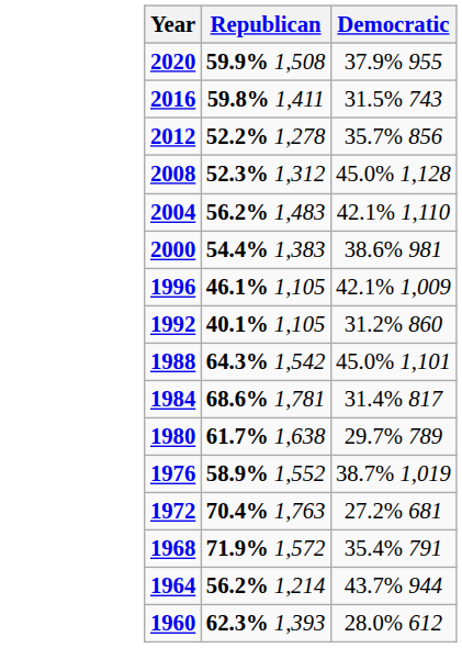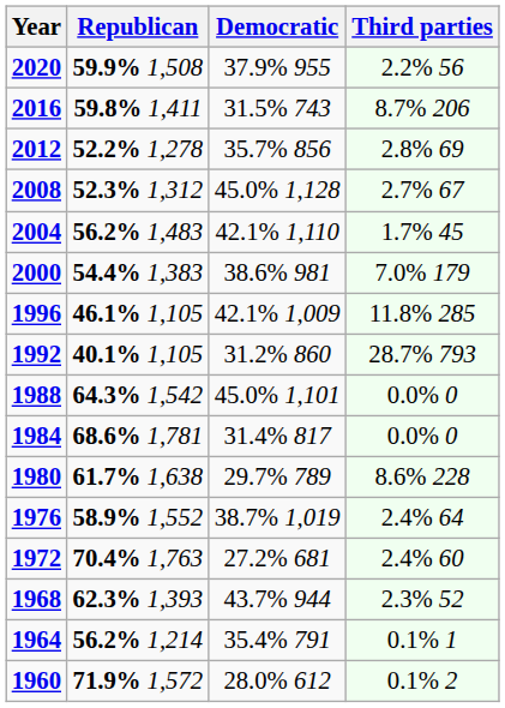 <table class="wikitable" style="float:right; font-size:95%;">
 <tr bgcolor=lightgrey>
 <th>Year</th>
 <th><a href='#'>Republican</a></th>
 <th><a href='#'>Democratic</a></th>
+<th><a href='#'>Third parties</a></th>
 </tr>
 <tr>
 <td style="text-align:center;" ><strong><a href='#'>2020</a></strong></td>
 <td style="text-align:center;" ><strong>59.9%</strong> <em>1,508</em></td>
 <td style="text-align:center;" >37.9% <em>955</em></td>
+<td style="text-align:center; background:honeyDew;">2.2% <em>56</em></td>
 </tr>
 <tr>
 <td style="text-align:center;" ><strong><a href='#'>2016</a></strong></td>
 <td style="text-align:center;" ><strong>59.8%</strong> <em>1,411</em></td>
 <td style="text-align:center;" >31.5% <em>743</em></td>
+<td style="text-align:center; background:honeyDew;">8.7% <em>206</em></td>
 </tr>
 <tr>
 <td style="text-align:center;" ><strong><a href='#'>2012</a></strong></td>
 <td style="text-align:center;" ><strong>52.2%</strong> <em>1,278</em></td>
 <td style="text-align:center;" >35.7% <em>856</em></td>
+<td style="text-align:center; background:honeyDew;">2.8% <em>69</em></td>
 </tr>
 <tr>
 <td style="text-align:center;" ><strong><a href='#'>2008</a></strong></td>
 <td style="text-align:center;" ><strong>52.3%</strong> <em>1,312</em></td>
 <td style="text-align:center;" >45.0% <em>1,128</em></td>
+<td style="text-align:center; background:honeyDew;">2.7% <em>67</em></td>
 </tr>
 <tr>
 <td style="text-align:center;" ><strong><a href='#'>2004</a></strong></td>
 <td style="text-align:center;" ><strong>56.2%</strong> <em>1,483</em></td>
 <td style="text-align:center;" >42.1% <em>1,110</em></td>
+<td style="text-align:center; background:honeyDew;">1.7% <em>45</em></td>
 </tr>
 <tr>
 <td style="text-align:center;" ><strong><a href='#'>2000</a></strong></td>
 <td style="text-align:center;" ><strong>54.4%</strong> <em>1,383</em></td>
 <td style="text-align:center;" >38.6% <em>981</em></td>
+<td style="text-align:center; background:honeyDew;">7.0% <em>179</em></td>
 </tr>
 <tr>
 <td style="text-align:center;" ><strong><a href='#'>1996</a></strong></td>
 <td style="text-align:center;" ><strong>46.1%</strong> <em>1,105</em></td>
 <td style="text-align:center;" >42.1% <em>1,009</em></td>
+<td style="text-align:center; background:honeyDew;">11.8% <em>285</em></td>
 </tr>
 <tr>
 <td style="text-align:center;" ><strong><a href='#'>1992</a></strong></td>
 <td style="text-align:center;" ><strong>40.1%</strong> <em>1,105</em></td>
 <td style="text-align:center;" >31.2% <em>860</em></td>
+<td style="text-align:center; background:honeyDew;">28.7% <em>793</em></td>
 </tr>
 <tr>
 <td style="text-align:center;" ><strong><a href='#'>1988</a></strong></td>
 <td style="text-align:center;" ><strong>64.3%</strong> <em>1,542</em></td>
 <td style="text-align:center;" >45.0% <em>1,101</em></td>
+<td style="text-align:center; background:honeyDew;">0.0% <em>0</em></td>
 </tr>
 <tr>
 <td style="text-align:center;" ><strong><a href='#'>1984</a></strong></td>
 <td style="text-align:center;" ><strong>68.6%</strong> <em>1,781</em></td>
 <td style="text-align:center;" >31.4% <em>817</em></td>
+<td style="text-align:center; background:honeyDew;">0.0% <em>0</em></td>
 </tr>
 <tr>
 <td style="text-align:center;" ><strong><a href='#'>1980</a></strong></td>
 <td style="text-align:center;" ><strong>61.7%</strong> <em>1,638</em></td>
 <td style="text-align:center;" >29.7% <em>789</em></td>
+<td style="text-align:center; background:honeyDew;">8.6% <em>228</em></td>
 </tr>
 <tr>
 <td style="text-align:center;" ><strong><a href='#'>1976</a></strong></td>
 <td style="text-align:center;" ><strong>58.9%</strong> <em>1,552</em></td>
 <td style="text-align:center;" >38.7% <em>1,019</em></td>
+<td style="text-align:center; background:honeyDew;">2.4% <em>64</em></td>
 </tr>
 <tr>
 <td style="text-align:center;" ><strong><a href='#'>1972</a></strong></td>
 <td style="text-align:center;" ><strong>70.4%</strong> <em>1,763</em></td>
 <td style="text-align:center;" >27.2% <em>681</em></td>
+<td style="text-align:center; background:honeyDew;">2.4% <em>60</em></td>
 </tr>
 <tr>
 <td style="text-align:center;" ><strong><a href='#'>1968</a></strong></td>
-<td style="text-align:center;" ><strong>71.9%</strong> <em>1,572</em></td>
-<td style="text-align:center;" >35.4% <em>791</em></td>
+<td style="text-align:center;" ><strong>62.3%</strong> <em>1,393</em></td>
+<td style="text-align:center;" >43.7% <em>944</em></td>
+<td style="text-align:center; background:honeyDew;">2.3% <em>52</em></td>
 </tr>
 <tr>
 <td style="text-align:center;" ><strong><a href='#'>1964</a></strong></td>
 <td style="text-align:center;" ><strong>56.2%</strong> <em>1,214</em></td>
-<td style="text-align:center;" >43.7% <em>944</em></td>
+<td style="text-align:center;" >35.4% <em>791</em></td>
+<td style="text-align:center; background:honeyDew;">0.1% <em>1</em></td>
 </tr>
 <tr>
 <td style="text-align:center;" ><strong><a href='#'>1960</a></strong></td>
-<td style="text-align:center;" ><strong>62.3%</strong> <em>1,393</em></td>
+<td style="text-align:center;" ><strong>71.9%</strong> <em>1,572</em></td>
 <td style="text-align:center;" >28.0% <em>612</em></td>
+<td style="text-align:center; background:honeyDew;">0.1% <em>2</em></td>
 </tr>
 </table>
